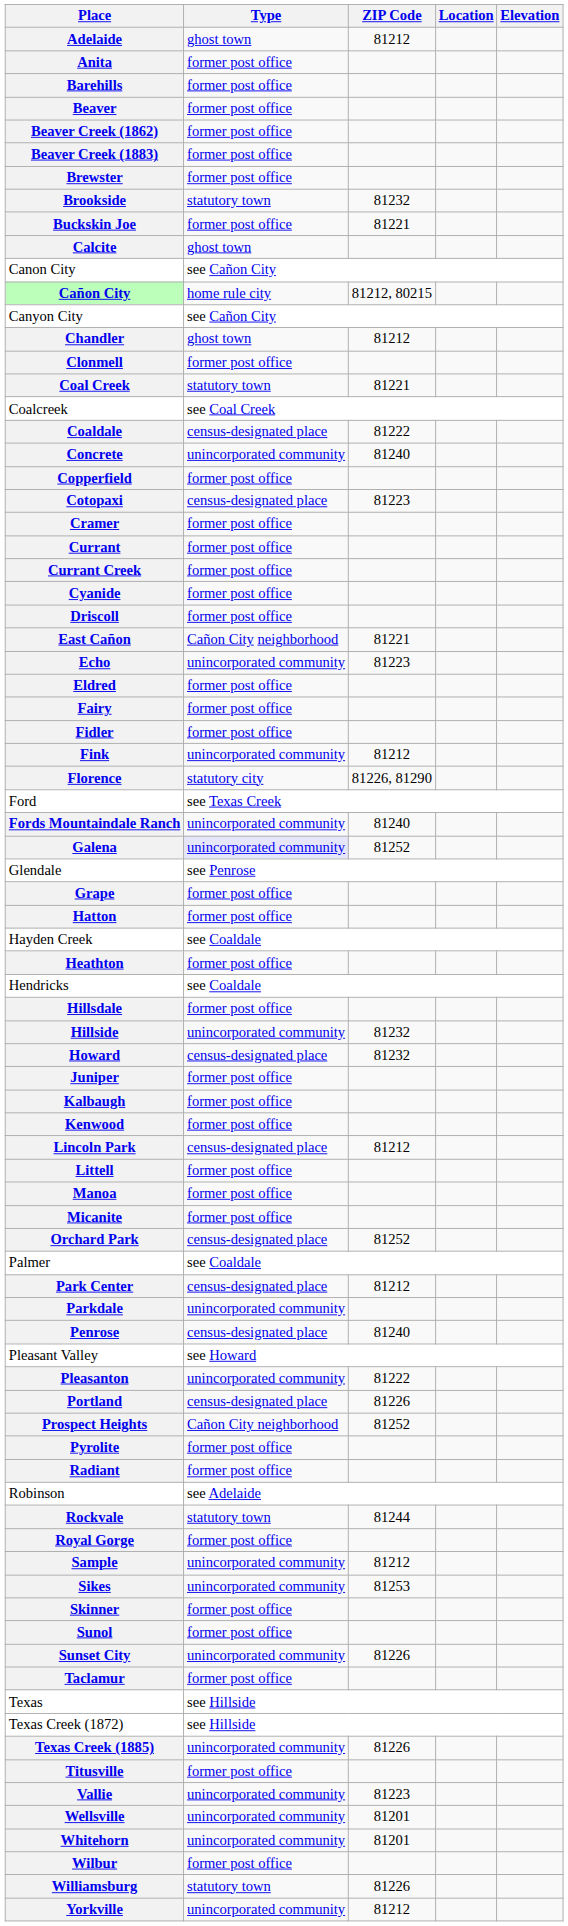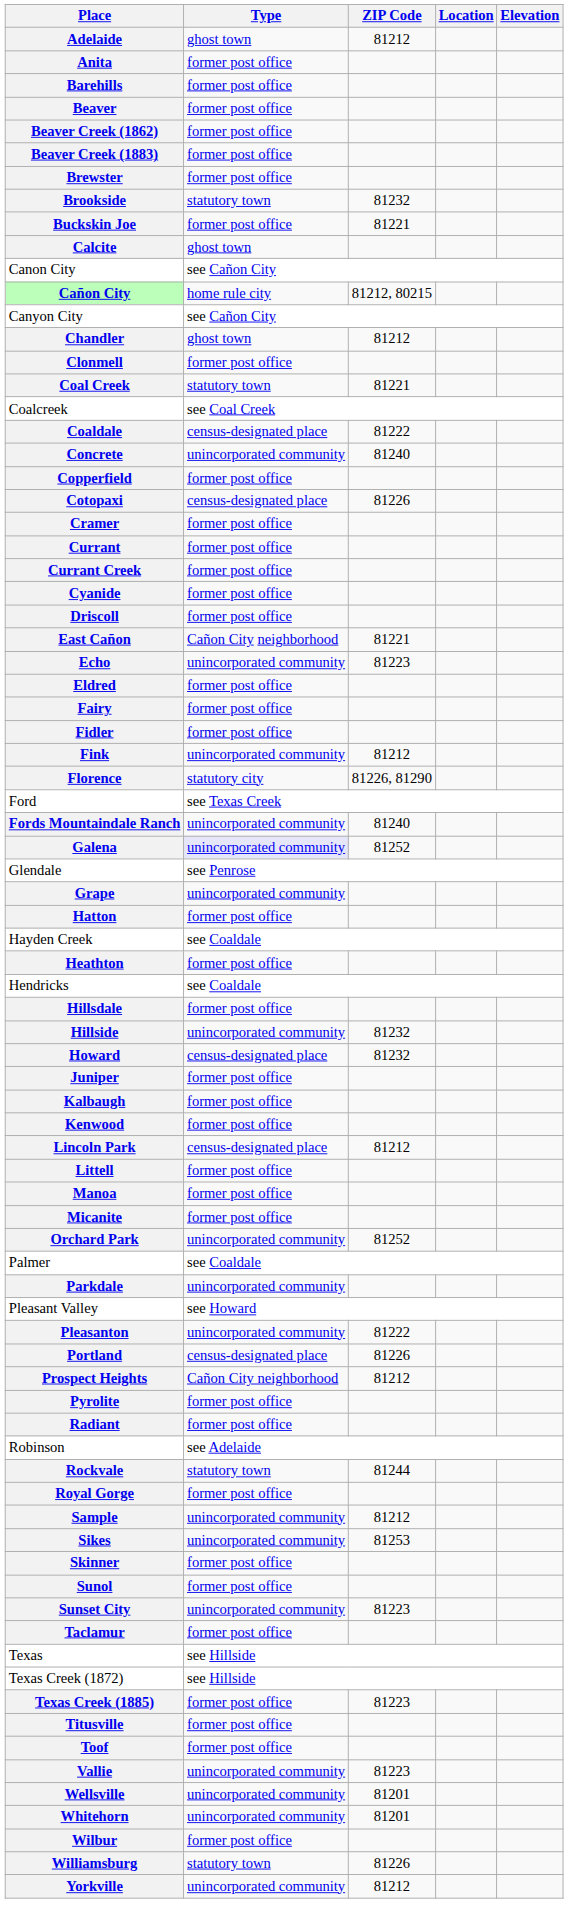 <table class="wikitable sortable  plainrowheaders" style="margin:auto;">
 <tr>
 <th scope=col><a href='#'>Place</a></th>
 <th scope=col><a href='#'>Type</a></th>
 <th scope=col><a href='#'>ZIP Code</a></th>
 <th scope=col><a href='#'>Location</a></th>
 <th scope=col><a href='#'>Elevation</a></th>
 </tr>
 <tr>
 <th scope=row><a href='#'>Adelaide</a></th>
 <td><a href='#'>ghost town</a></td>
 <td align=center>81212</td>
 <td></td>
 <td align=right></td>
 </tr>
 <tr>
 <th scope=row><a href='#'>Anita</a></th>
 <td><a href='#'>former post office</a></td>
 <td align=center></td>
 <td></td>
 <td></td>
 </tr>
 <tr>
 <th scope=row><a href='#'>Barehills</a></th>
 <td><a href='#'>former post office</a></td>
 <td align=center></td>
 <td></td>
 <td></td>
 </tr>
 <tr>
 <th scope=row><a href='#'>Beaver</a></th>
 <td><a href='#'>former post office</a></td>
 <td align=center></td>
 <td></td>
 <td></td>
 </tr>
 <tr>
 <th scope=row><a href='#'>Beaver Creek (1862)</a></th>
 <td><a href='#'>former post office</a></td>
 <td align=center></td>
 <td></td>
 <td></td>
 </tr>
 <tr>
 <th scope=row><a href='#'>Beaver Creek (1883)</a></th>
 <td><a href='#'>former post office</a></td>
 <td align=center></td>
 <td></td>
 <td></td>
 </tr>
 <tr>
 <th scope=row><a href='#'>Brewster</a></th>
 <td><a href='#'>former post office</a></td>
 <td align=center></td>
 <td></td>
 <td></td>
 </tr>
 <tr>
 <th scope=row><a href='#'>Brookside</a></th>
 <td><a href='#'>statutory town</a></td>
 <td align=center>81232</td>
 <td></td>
 <td align=right></td>
 </tr>
 <tr>
 <th scope=row><a href='#'>Buckskin Joe</a></th>
 <td><a href='#'>former post office</a></td>
 <td align=center>81221</td>
 <td></td>
 <td align=right></td>
 </tr>
 <tr>
 <th scope=row><a href='#'>Calcite</a></th>
 <td><a href='#'>ghost town</a></td>
 <td align=center></td>
 <td></td>
 <td></td>
 </tr>
 <tr bgcolor=white>
 <td>Canon City</td>
 <td colspan=4>see <a href='#'>Cañon City</a></td>
 </tr>
 <tr>
 <th scope=row style="background:#BBFFBB;"><a href='#'>Cañon City</a></th>
 <td><a href='#'>home rule city</a></td>
 <td align=center>81212, 80215</td>
 <td></td>
 <td align=right></td>
 </tr>
 <tr bgcolor=white>
 <td>Canyon City</td>
 <td colspan=4>see <a href='#'>Cañon City</a></td>
 </tr>
 <tr>
 <th scope=row><a href='#'>Chandler</a></th>
 <td><a href='#'>ghost town</a></td>
 <td align=center>81212</td>
 <td></td>
 <td align=right></td>
 </tr>
 <tr>
 <th scope=row><a href='#'>Clonmell</a></th>
 <td><a href='#'>former post office</a></td>
 <td align=center></td>
 <td></td>
 <td></td>
 </tr>
 <tr>
 <th scope=row><a href='#'>Coal Creek</a></th>
 <td><a href='#'>statutory town</a></td>
 <td align=center>81221</td>
 <td></td>
 <td align=right></td>
 </tr>
 <tr bgcolor=white>
 <td>Coalcreek</td>
 <td colspan=4>see <a href='#'>Coal Creek</a></td>
 </tr>
 <tr>
 <th scope=row><a href='#'>Coaldale</a></th>
 <td><a href='#'>census-designated place</a></td>
 <td align=center>81222</td>
 <td></td>
 <td align=right></td>
 </tr>
 <tr>
 <th scope=row><a href='#'>Concrete</a></th>
 <td><a href='#'>unincorporated community</a></td>
 <td align=center>81240</td>
 <td></td>
 <td align=right></td>
 </tr>
 <tr>
 <th scope=row><a href='#'>Copperfield</a></th>
 <td><a href='#'>former post office</a></td>
 <td align=center></td>
 <td></td>
 <td></td>
 </tr>
 <tr>
 <th scope=row><a href='#'>Cotopaxi</a></th>
 <td><a href='#'>census-designated place</a></td>
-<td align=center>81223</td>
+<td align=center>81226</td>
 <td></td>
 <td align=right></td>
 </tr>
 <tr>
 <th scope=row><a href='#'>Cramer</a></th>
 <td><a href='#'>former post office</a></td>
 <td align=center></td>
 <td></td>
 <td></td>
 </tr>
 <tr>
 <th scope=row><a href='#'>Currant</a></th>
 <td><a href='#'>former post office</a></td>
 <td align=center></td>
 <td></td>
 <td></td>
 </tr>
 <tr>
 <th scope=row><a href='#'>Currant Creek</a></th>
 <td><a href='#'>former post office</a></td>
 <td align=center></td>
 <td></td>
 <td></td>
 </tr>
 <tr>
 <th scope=row><a href='#'>Cyanide</a></th>
 <td><a href='#'>former post office</a></td>
 <td align=center></td>
 <td></td>
 <td></td>
 </tr>
 <tr>
 <th scope=row><a href='#'>Driscoll</a></th>
 <td><a href='#'>former post office</a></td>
 <td align=center></td>
 <td></td>
 <td></td>
 </tr>
 <tr>
 <th scope=row><a href='#'>East Cañon</a></th>
 <td><a href='#'>Cañon City</a> <a href='#'>neighborhood</a></td>
 <td align=center>81221</td>
 <td></td>
 <td align=right></td>
 </tr>
 <tr>
 <th scope=row><a href='#'>Echo</a></th>
 <td><a href='#'>unincorporated community</a></td>
 <td align=center>81223</td>
 <td></td>
 <td align=right></td>
 </tr>
 <tr>
 <th scope=row><a href='#'>Eldred</a></th>
 <td><a href='#'>former post office</a></td>
 <td align=center></td>
 <td></td>
 <td></td>
 </tr>
 <tr>
 <th scope=row><a href='#'>Fairy</a></th>
 <td><a href='#'>former post office</a></td>
 <td align=center></td>
 <td></td>
 <td></td>
 </tr>
 <tr>
 <th scope=row><a href='#'>Fidler</a></th>
 <td><a href='#'>former post office</a></td>
 <td align=center></td>
 <td></td>
 <td></td>
 </tr>
 <tr>
 <th scope=row><a href='#'>Fink</a></th>
 <td><a href='#'>unincorporated community</a></td>
 <td align=center>81212</td>
 <td></td>
 <td align=right></td>
 </tr>
 <tr>
 <th scope=row><a href='#'>Florence</a></th>
 <td><a href='#'>statutory city</a></td>
 <td align=center>81226, 81290</td>
 <td></td>
 <td align=right></td>
 </tr>
 <tr bgcolor=white>
 <td>Ford</td>
 <td colspan=4>see <a href='#'>Texas Creek</a></td>
 </tr>
 <tr>
 <th scope=row><a href='#'>Fords Mountaindale Ranch</a></th>
 <td><a href='#'>unincorporated community</a></td>
 <td align=center>81240</td>
 <td></td>
 <td align=right></td>
 </tr>
 <tr>
 <th scope=row><a href='#'>Galena</a></th>
 <td style="background: lavender;"><a href='#'>unincorporated community</a></td>
 <td align=center>81252</td>
 <td></td>
 <td align=right></td>
 </tr>
 <tr bgcolor=white>
 <td>Glendale</td>
 <td colspan=4>see <a href='#'>Penrose</a></td>
 </tr>
 <tr>
 <th scope=row><a href='#'>Grape</a></th>
-<td><a href='#'>former post office</a></td>
+<td><a href='#'>unincorporated community</a></td>
 <td align=center></td>
 <td></td>
 <td></td>
 </tr>
 <tr>
 <th scope=row><a href='#'>Hatton</a></th>
 <td><a href='#'>former post office</a></td>
 <td align=center></td>
 <td></td>
 <td></td>
 </tr>
 <tr bgcolor=white>
 <td>Hayden Creek</td>
 <td colspan=4>see <a href='#'>Coaldale</a></td>
 </tr>
 <tr>
 <th scope=row><a href='#'>Heathton</a></th>
 <td><a href='#'>former post office</a></td>
 <td align=center></td>
 <td></td>
 <td></td>
 </tr>
 <tr bgcolor=white>
 <td>Hendricks</td>
 <td colspan=4>see <a href='#'>Coaldale</a></td>
 </tr>
 <tr>
 <th scope=row><a href='#'>Hillsdale</a></th>
 <td><a href='#'>former post office</a></td>
 <td align=center></td>
 <td></td>
 <td></td>
 </tr>
 <tr>
 <th scope=row><a href='#'>Hillside</a></th>
 <td><a href='#'>unincorporated community</a></td>
 <td align=center>81232</td>
 <td></td>
 <td align=right></td>
 </tr>
 <tr>
 <th scope=row><a href='#'>Howard</a></th>
 <td><a href='#'>census-designated place</a></td>
 <td align=center>81232</td>
 <td></td>
 <td align=right></td>
 </tr>
 <tr>
 <th scope=row><a href='#'>Juniper</a></th>
 <td><a href='#'>former post office</a></td>
 <td align=center></td>
 <td></td>
 <td></td>
 </tr>
 <tr>
 <th scope=row><a href='#'>Kalbaugh</a></th>
 <td><a href='#'>former post office</a></td>
 <td align=center></td>
 <td></td>
 <td></td>
 </tr>
 <tr>
 <th scope=row><a href='#'>Kenwood</a></th>
 <td><a href='#'>former post office</a></td>
 <td align=center></td>
 <td></td>
 <td></td>
 </tr>
 <tr>
 <th scope=row><a href='#'>Lincoln Park</a></th>
 <td><a href='#'>census-designated place</a></td>
 <td align=center>81212</td>
 <td></td>
 <td align=right></td>
 </tr>
 <tr>
 <th scope=row><a href='#'>Littell</a></th>
 <td><a href='#'>former post office</a></td>
 <td align=center></td>
 <td></td>
 <td></td>
 </tr>
 <tr>
 <th scope=row><a href='#'>Manoa</a></th>
 <td><a href='#'>former post office</a></td>
 <td align=center></td>
 <td></td>
 <td></td>
 </tr>
 <tr>
 <th scope=row><a href='#'>Micanite</a></th>
 <td><a href='#'>former post office</a></td>
 <td align=center></td>
 <td></td>
 <td></td>
 </tr>
 <tr>
 <th scope=row><a href='#'>Orchard Park</a></th>
-<td><a href='#'>census-designated place</a></td>
+<td><a href='#'>unincorporated community</a></td>
 <td align=center>81252</td>
 <td></td>
 <td align=right></td>
 </tr>
 <tr bgcolor=white>
 <td>Palmer</td>
 <td colspan=4>see <a href='#'>Coaldale</a></td>
 </tr>
 <tr>
-<th scope=row><a href='#'>Park Center</a></th>
-<td><a href='#'>census-designated place</a></td>
-<td align=center>81212</td>
-<td></td>
-<td align=right></td>
-</tr>
-<tr>
 <th scope=row><a href='#'>Parkdale</a></th>
 <td><a href='#'>unincorporated community</a></td>
 <td align=center></td>
 <td></td>
 <td></td>
-</tr>
-<tr>
-<th scope=row><a href='#'>Penrose</a></th>
-<td><a href='#'>census-designated place</a></td>
-<td align=center>81240</td>
-<td></td>
-<td align=right></td>
 </tr>
 <tr bgcolor=white>
 <td>Pleasant Valley</td>
 <td colspan=4>see <a href='#'>Howard</a></td>
 </tr>
 <tr>
 <th scope=row><a href='#'>Pleasanton</a></th>
 <td><a href='#'>unincorporated community</a></td>
 <td align=center>81222</td>
 <td></td>
 <td align=right></td>
 </tr>
 <tr>
 <th scope=row><a href='#'>Portland</a></th>
 <td><a href='#'>census-designated place</a></td>
 <td align=center>81226</td>
 <td></td>
 <td align=right></td>
 </tr>
 <tr>
 <th scope=row><a href='#'>Prospect Heights</a></th>
 <td><a href='#'>Cañon City neighborhood</a></td>
-<td align=center>81252</td>
+<td align=center>81212</td>
 <td></td>
 <td align=right></td>
 </tr>
 <tr>
 <th scope=row><a href='#'>Pyrolite</a></th>
 <td><a href='#'>former post office</a></td>
 <td align=center></td>
 <td></td>
 <td></td>
 </tr>
 <tr>
 <th scope=row><a href='#'>Radiant</a></th>
 <td><a href='#'>former post office</a></td>
 <td align=center></td>
 <td></td>
 <td></td>
 </tr>
 <tr bgcolor=white>
 <td>Robinson</td>
 <td colspan=4>see <a href='#'>Adelaide</a></td>
 </tr>
 <tr>
 <th scope=row><a href='#'>Rockvale</a></th>
 <td><a href='#'>statutory town</a></td>
 <td align=center>81244</td>
 <td></td>
 <td align=right></td>
 </tr>
 <tr>
 <th scope=row><a href='#'>Royal Gorge</a></th>
 <td><a href='#'>former post office</a></td>
 <td align=center></td>
 <td></td>
 <td></td>
 </tr>
 <tr>
 <th scope=row><a href='#'>Sample</a></th>
 <td><a href='#'>unincorporated community</a></td>
 <td align=center>81212</td>
 <td></td>
 <td align=right></td>
 </tr>
 <tr>
 <th scope=row><a href='#'>Sikes</a></th>
 <td><a href='#'>unincorporated community</a></td>
 <td align=center>81253</td>
 <td></td>
 <td align=right></td>
 </tr>
 <tr>
 <th scope=row><a href='#'>Skinner</a></th>
 <td><a href='#'>former post office</a></td>
 <td align=center></td>
 <td></td>
 <td></td>
 </tr>
 <tr>
 <th scope=row><a href='#'>Sunol</a></th>
 <td><a href='#'>former post office</a></td>
 <td align=center></td>
 <td></td>
 <td></td>
 </tr>
 <tr>
 <th scope=row><a href='#'>Sunset City</a></th>
 <td><a href='#'>unincorporated community</a></td>
-<td align=center>81226</td>
+<td align=center>81223</td>
 <td></td>
 <td align=right></td>
 </tr>
 <tr>
 <th scope=row><a href='#'>Taclamur</a></th>
 <td><a href='#'>former post office</a></td>
 <td align=center></td>
 <td></td>
 <td></td>
 </tr>
 <tr bgcolor=white>
 <td>Texas</td>
 <td colspan=4>see <a href='#'>Hillside</a></td>
 </tr>
 <tr bgcolor=white>
 <td>Texas Creek (1872)</td>
 <td colspan=4>see <a href='#'>Hillside</a></td>
 </tr>
 <tr>
 <th scope=row><a href='#'>Texas Creek (1885)</a></th>
-<td><a href='#'>unincorporated community</a></td>
-<td align=center>81226</td>
+<td><a href='#'>former post office</a></td>
+<td align=center>81223</td>
 <td></td>
 <td align=right></td>
 </tr>
 <tr>
 <th scope=row><a href='#'>Titusville</a></th>
+<td><a href='#'>former post office</a></td>
+<td align=center></td>
+<td></td>
+<td></td>
+</tr>
+<tr>
+<th scope=row><a href='#'>Toof</a></th>
 <td><a href='#'>former post office</a></td>
 <td align=center></td>
 <td></td>
 <td></td>
 </tr>
 <tr>
 <th scope=row><a href='#'>Vallie</a></th>
 <td><a href='#'>unincorporated community</a></td>
 <td align=center>81223</td>
 <td></td>
 <td align=right></td>
 </tr>
 <tr>
 <th scope=row><a href='#'>Wellsville</a></th>
 <td><a href='#'>unincorporated community</a></td>
 <td align=center>81201</td>
 <td></td>
 <td align=right></td>
 </tr>
 <tr>
 <th scope=row><a href='#'>Whitehorn</a></th>
 <td><a href='#'>unincorporated community</a></td>
 <td align=center>81201</td>
 <td></td>
 <td align=right></td>
 </tr>
 <tr>
 <th scope=row><a href='#'>Wilbur</a></th>
 <td><a href='#'>former post office</a></td>
 <td align=center></td>
 <td></td>
 <td></td>
 </tr>
 <tr>
 <th scope=row><a href='#'>Williamsburg</a></th>
 <td><a href='#'>statutory town</a></td>
 <td align=center>81226</td>
 <td></td>
 <td align=right></td>
 </tr>
 <tr>
 <th scope=row><a href='#'>Yorkville</a></th>
 <td><a href='#'>unincorporated community</a></td>
 <td align=center>81212</td>
 <td></td>
 <td align=right></td>
 </tr>
 </table>
